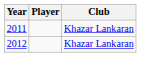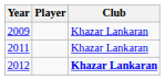 <table class="wikitable">
 <tr>
 <th>Year</th>
 <th>Player</th>
 <th>Club</th>
+</tr>
+<tr>
+<td align="center"><a href='#'>2009</a></td>
+<td></td>
+<td><a href='#'>Khazar Lankaran</a></td>
 </tr>
 <tr>
 <td align="center"><a href='#'>2011</a></td>
 <td></td>
 <td><a href='#'>Khazar Lankaran</a></td>
 </tr>
 <tr>
 <td align="center"><a href='#'>2012</a></td>
 <td></td>
-<td><a href='#'>Khazar Lankaran</a></td>
+<td><strong><a href='#'>Khazar Lankaran</a></strong></td>
 </tr>
 </table>
